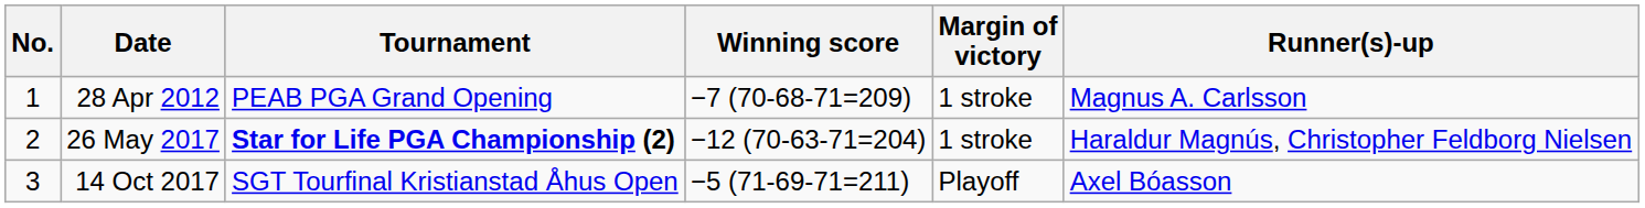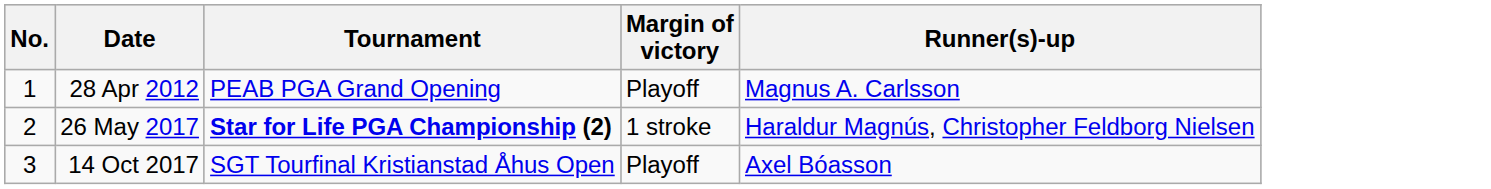 <table class="wikitable" style="font-size:95%;">
 <tr>
 <th>No.</th>
 <th>Date</th>
 <th>Tournament</th>
-<th>Winning score</th>
 <th>Margin of<br>victory</th>
 <th>Runner(s)-up</th>
 </tr>
 <tr>
 <td align=center>1</td>
 <td align=right>28 Apr <a href='#'>2012</a></td>
 <td><a href='#'>PEAB PGA Grand Opening</a></td>
-<td>−7 (70-68-71=209)</td>
-<td>1 stroke</td>
+<td>Playoff</td>
 <td> <a href='#'>Magnus A. Carlsson</a></td>
 </tr>
 <tr>
 <td align=center>2</td>
 <td align=right>26 May <a href='#'>2017</a></td>
 <td><strong><a href='#'>Star for Life PGA Championship</a> (2)</strong></td>
-<td>−12 (70-63-71=204)</td>
 <td>1 stroke</td>
 <td> <a href='#'>Haraldur Magnús</a>,  <a href='#'>Christopher Feldborg Nielsen</a></td>
 </tr>
 <tr>
 <td align=center>3</td>
 <td align=right>14 Oct 2017</td>
 <td><a href='#'>SGT Tourfinal Kristianstad Åhus Open</a></td>
-<td>−5 (71-69-71=211)</td>
 <td>Playoff</td>
 <td> <a href='#'>Axel Bóasson</a></td>
 </tr>
 </table>
